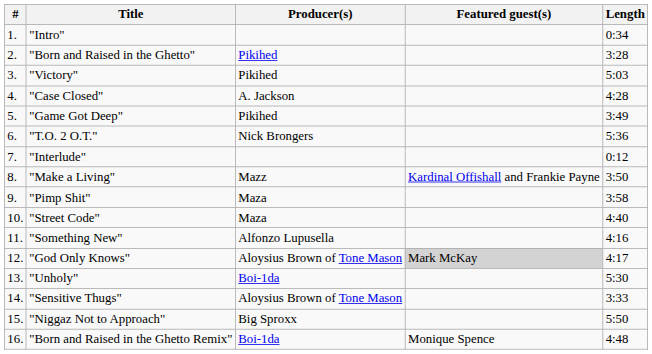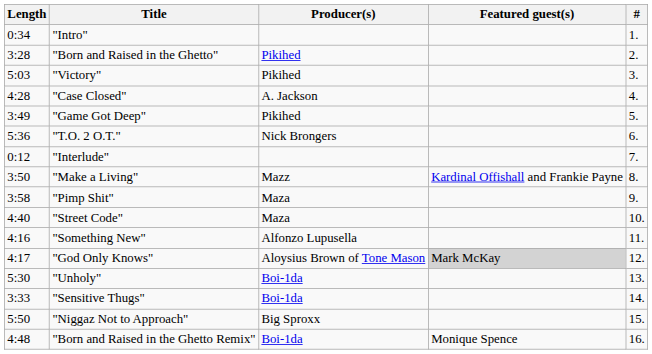 <table class="wikitable">
 <tr>
-<th>#</th>
+<th>Length</th>
 <th>Title</th>
 <th>Producer(s)</th>
 <th>Featured guest(s)</th>
-<th>Length</th>
+<th>#</th>
 </tr>
 <tr>
-<td>1.</td>
+<td>0:34</td>
 <td>"Intro"</td>
 <td></td>
 <td></td>
-<td>0:34</td>
+<td>1.</td>
 </tr>
 <tr>
-<td>2.</td>
+<td>3:28</td>
 <td>"Born and Raised in the Ghetto"</td>
 <td><a href='#'>Pikihed</a></td>
 <td></td>
-<td>3:28</td>
+<td>2.</td>
 </tr>
 <tr>
-<td>3.</td>
+<td>5:03</td>
 <td>"Victory"</td>
 <td>Pikihed</td>
 <td></td>
-<td>5:03</td>
+<td>3.</td>
 </tr>
 <tr>
-<td>4.</td>
+<td>4:28</td>
 <td>"Case Closed"</td>
 <td>A. Jackson</td>
 <td></td>
-<td>4:28</td>
+<td>4.</td>
 </tr>
 <tr>
-<td>5.</td>
+<td>3:49</td>
 <td>"Game Got Deep"</td>
 <td>Pikihed</td>
 <td></td>
-<td>3:49</td>
+<td>5.</td>
 </tr>
 <tr>
-<td>6.</td>
+<td>5:36</td>
 <td>"T.O. 2 O.T."</td>
 <td>Nick Brongers</td>
 <td></td>
-<td>5:36</td>
+<td>6.</td>
 </tr>
 <tr>
-<td>7.</td>
+<td>0:12</td>
 <td>"Interlude"</td>
 <td></td>
 <td></td>
-<td>0:12</td>
+<td>7.</td>
 </tr>
 <tr>
-<td>8.</td>
+<td>3:50</td>
 <td>"Make a Living"</td>
 <td>Mazz</td>
 <td><a href='#'>Kardinal Offishall</a> and Frankie Payne</td>
-<td>3:50</td>
+<td>8.</td>
 </tr>
 <tr>
-<td>9.</td>
+<td>3:58</td>
 <td>"Pimp Shit"</td>
 <td>Maza</td>
 <td></td>
-<td>3:58</td>
+<td>9.</td>
 </tr>
 <tr>
-<td>10.</td>
+<td>4:40</td>
 <td>"Street Code"</td>
 <td>Maza</td>
 <td></td>
-<td>4:40</td>
+<td>10.</td>
 </tr>
 <tr>
-<td>11.</td>
+<td>4:16</td>
 <td>"Something New"</td>
 <td>Alfonzo Lupusella</td>
 <td></td>
-<td>4:16</td>
+<td>11.</td>
 </tr>
 <tr>
-<td>12.</td>
+<td>4:17</td>
 <td>"God Only Knows"</td>
 <td>Aloysius Brown of <a href='#'>Tone Mason</a></td>
 <td style="background: lightgrey;">Mark McKay</td>
-<td>4:17</td>
+<td>12.</td>
 </tr>
 <tr>
-<td>13.</td>
+<td>5:30</td>
 <td>"Unholy"</td>
 <td><a href='#'>Boi-1da</a></td>
 <td></td>
-<td>5:30</td>
+<td>13.</td>
 </tr>
 <tr>
+<td>3:33</td>
+<td>"Sensitive Thugs"</td>
+<td><a href='#'>Boi-1da</a></td>
+<td></td>
 <td>14.</td>
-<td>"Sensitive Thugs"</td>
-<td>Aloysius Brown of <a href='#'>Tone Mason</a></td>
-<td></td>
-<td>3:33</td>
 </tr>
 <tr>
-<td>15.</td>
+<td>5:50</td>
 <td>"Niggaz Not to Approach"</td>
 <td>Big Sproxx</td>
 <td></td>
-<td>5:50</td>
+<td>15.</td>
 </tr>
 <tr>
-<td>16.</td>
+<td>4:48</td>
 <td>"Born and Raised in the Ghetto Remix"</td>
 <td><a href='#'>Boi-1da</a></td>
 <td>Monique Spence</td>
-<td>4:48</td>
+<td>16.</td>
 </tr>
 </table>
